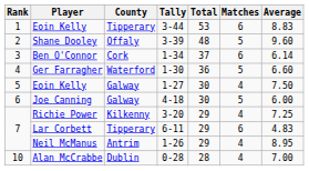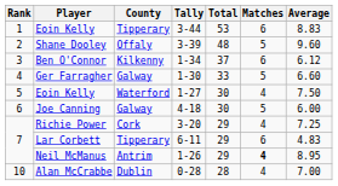 <table class="wikitable">
 <tr>
 <th>Rank</th>
 <th>Player</th>
 <th>County</th>
 <th>Tally</th>
 <th>Total</th>
 <th>Matches</th>
 <th>Average</th>
 </tr>
 <tr>
 <td rowspan=1 align=center>1</td>
 <td><a href='#'>Eoin Kelly</a></td>
 <td><a href='#'>Tipperary</a></td>
 <td align=center>3-44</td>
 <td align=center>53</td>
 <td align=center>6</td>
 <td align=center>8.83</td>
 </tr>
 <tr>
 <td rowspan=1 align=center>2</td>
 <td><a href='#'>Shane Dooley</a></td>
 <td><a href='#'>Offaly</a></td>
 <td align=center>3-39</td>
 <td align=center>48</td>
 <td align=center>5</td>
 <td align=center>9.60</td>
 </tr>
 <tr>
 <td rowspan=1 align=center>3</td>
 <td><a href='#'>Ben O'Connor</a></td>
-<td><a href='#'>Cork</a></td>
+<td><a href='#'>Kilkenny</a></td>
 <td align=center>1-34</td>
 <td align=center>37</td>
 <td align=center>6</td>
-<td align=center>6.14</td>
+<td align=center>6.12</td>
 </tr>
 <tr>
 <td rowspan=1 align=center>4</td>
 <td><a href='#'>Ger Farragher</a></td>
-<td><a href='#'>Waterford</a></td>
+<td><a href='#'>Galway</a></td>
 <td align=center>1-30</td>
-<td align=center>36</td>
+<td align=center>33</td>
 <td align=center>5</td>
 <td align=center>6.60</td>
 </tr>
 <tr>
 <td rowspan=1 align=center>5</td>
 <td><a href='#'>Eoin Kelly</a></td>
-<td><a href='#'>Galway</a></td>
+<td><a href='#'>Waterford</a></td>
 <td align=center>1-27</td>
 <td align=center>30</td>
 <td align=center>4</td>
 <td align=center>7.50</td>
 </tr>
 <tr>
 <td rowspan=1 align=center>6</td>
 <td><a href='#'>Joe Canning</a></td>
 <td><a href='#'>Galway</a></td>
 <td align=center>4-18</td>
 <td align=center>30</td>
 <td align=center>5</td>
 <td align=center>6.00</td>
 </tr>
 <tr>
 <td rowspan=3 align=center>7</td>
 <td><a href='#'>Richie Power</a></td>
-<td><a href='#'>Kilkenny</a></td>
+<td><a href='#'>Cork</a></td>
 <td align=center>3-20</td>
 <td align=center>29</td>
 <td align=center>4</td>
 <td align=center>7.25</td>
 </tr>
 <tr>
 <td><a href='#'>Lar Corbett</a></td>
 <td><a href='#'>Tipperary</a></td>
 <td align=center>6-11</td>
 <td align=center>29</td>
 <td align=center>6</td>
 <td align=center>4.83</td>
 </tr>
 <tr>
 <td><a href='#'>Neil McManus</a></td>
 <td><a href='#'>Antrim</a></td>
 <td align=center>1-26</td>
 <td align=center>29</td>
-<td align=center>4</td>
+<td align=center><strong>4</strong></td>
 <td align=center>8.95</td>
 </tr>
 <tr>
 <td rowspan=1 align=center>10</td>
 <td><a href='#'>Alan McCrabbe</a></td>
 <td><a href='#'>Dublin</a></td>
 <td align=center>0-28</td>
 <td align=center>28</td>
 <td align=center>4</td>
 <td align=center>7.00</td>
 </tr>
 </table>
